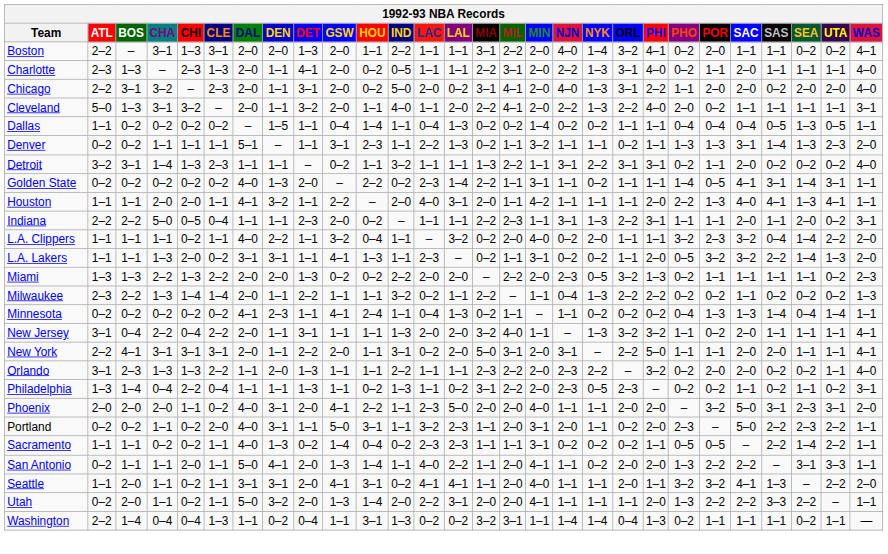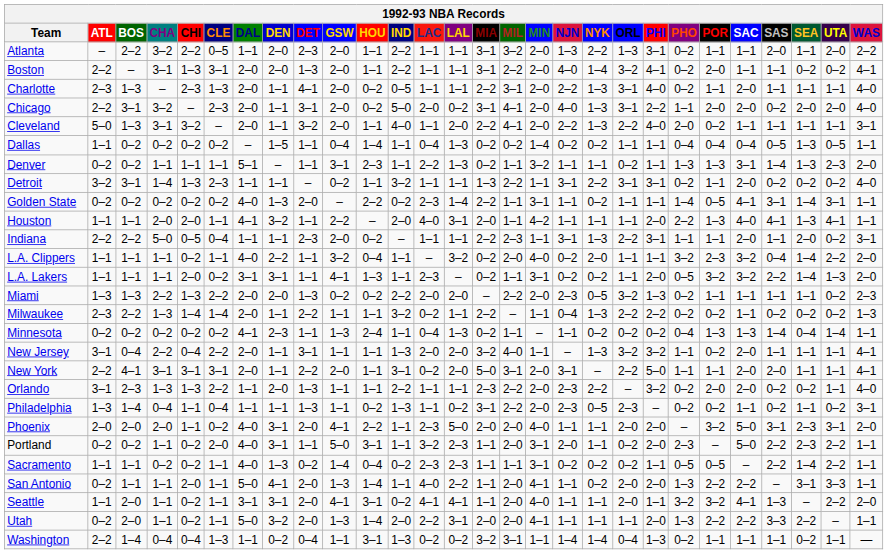 <table class="wikitable" style="font-size:95%; text-align:center;">
 <tr>
 <th colspan=28>1992-93 NBA Records</th>
 </tr>
 <tr>
 <th width=100>Team</th>
 <th style="background:#FF0000;color:#FFFFFF;width=35">ATL</th>
 <th style="background:#006400;color:#FFFFFF;width=35">BOS</th>
 <th style="background:#008080;color:#800080;width=35">CHA</th>
 <th style="background:#FF0000;color:#000000;width=35">CHI</th>
 <th style="background:#000080;color:#FF8C00;width=35">CLE</th>
 <th style="background:#008000;color:#00008B;width=35">DAL</th>
 <th style="background:#0000CD;color:#FFD700;width=35">DEN</th>
 <th style="background:#0000FF;color:#FF0000;width=35">DET</th>
 <th style="background:#0000FF;color:#FFD700;width=35">GSW</th>
 <th style="background:#FF0000;color:#FFD700;width=35">HOU</th>
 <th style="background:#000080;color:#FFD700;width=35">IND</th>
 <th style="background:#F9160D;color:#1A2E8B;width=35">LAC</th>
 <th style="background:#800080;color:#FFD700;width=35">LAL</th>
 <th style="background:#000000;color:#8B0000;width=35">MIA</th>
 <th style="background:#006400;color:#B22222;width=35">MIL</th>
 <th style="background:#0000FF;color:#228B22;width=35">MIN</th>
 <th style="background:#DC143C;color:#0000CD;width=35">NJN</th>
 <th style="background:#0000FF;color:#FF8C00;width=35">NYK</th>
 <th style="background:#0000FF;color:#000000;width=35">ORL</th>
 <th style="background:#FF0000;color:#0000FF;width=35">PHI</th>
 <th style="background:#800080;color:#FF4500;width=35">PHO</th>
 <th style="background:#000000;color:#FF0000;width=35">POR</th>
 <th style="background:#0000FF;color:#FFFFFF;width=35">SAC</th>
 <th style="background:#000000;color:#C0C0C0;width=35">SAS</th>
 <th style="background:#005831;color:#FFC322;width=35">SEA</th>
 <th style="background:#36004A;color:#FFFF00;width=35">UTA</th>
 <th style="background:#DC143C;color:#0000CD;width=35">WAS</th>
+</tr>
+<tr>
+<td style="text-align:left;"><a href='#'>Atlanta</a></td>
+<td>–</td>
+<td>2–2</td>
+<td>3–2</td>
+<td>2–2</td>
+<td>0–5</td>
+<td>1–1</td>
+<td>2–0</td>
+<td>2–3</td>
+<td>2–0</td>
+<td>1–1</td>
+<td>2–2</td>
+<td>1–1</td>
+<td>1–1</td>
+<td>3–1</td>
+<td>3–2</td>
+<td>2–0</td>
+<td>1–3</td>
+<td>2–2</td>
+<td>1–3</td>
+<td>3–1</td>
+<td>0–2</td>
+<td>1–1</td>
+<td>1–1</td>
+<td>2–0</td>
+<td>1–1</td>
+<td>2–0</td>
+<td>2–2</td>
 </tr>
 <tr>
 <td style="text-align:left;"><a href='#'>Boston</a></td>
 <td>2–2</td>
 <td>–</td>
 <td>3–1</td>
 <td>1–3</td>
 <td>3–1</td>
 <td>2–0</td>
 <td>2–0</td>
 <td>1–3</td>
 <td>2–0</td>
 <td>1–1</td>
 <td>2–2</td>
 <td>1–1</td>
 <td>1–1</td>
 <td>3–1</td>
 <td>2–2</td>
 <td>2–0</td>
 <td>4–0</td>
 <td>1–4</td>
 <td>3–2</td>
 <td>4–1</td>
 <td>0–2</td>
 <td>2–0</td>
 <td>1–1</td>
 <td>1–1</td>
 <td>0–2</td>
 <td>0–2</td>
 <td>4–1</td>
 </tr>
 <tr>
 <td style="text-align:left;"><a href='#'>Charlotte</a></td>
 <td>2–3</td>
 <td>1–3</td>
 <td>–</td>
 <td>2–3</td>
 <td>1–3</td>
 <td>2–0</td>
 <td>1–1</td>
 <td>4–1</td>
 <td>2–0</td>
 <td>0–2</td>
 <td>0–5</td>
 <td>1–1</td>
 <td>1–1</td>
 <td>2–2</td>
 <td>3–1</td>
 <td>2–0</td>
 <td>2–2</td>
 <td>1–3</td>
 <td>3–1</td>
 <td>4–0</td>
 <td>0–2</td>
 <td>1–1</td>
 <td>2–0</td>
 <td>1–1</td>
 <td>1–1</td>
 <td>1–1</td>
 <td>4–0</td>
 </tr>
 <tr>
 <td style="text-align:left;"><a href='#'>Chicago</a></td>
 <td>2–2</td>
 <td>3–1</td>
 <td>3–2</td>
 <td>–</td>
 <td>2–3</td>
 <td>2–0</td>
 <td>1–1</td>
 <td>3–1</td>
 <td>2–0</td>
 <td>0–2</td>
 <td>5–0</td>
 <td>2–0</td>
 <td>0–2</td>
 <td>3–1</td>
 <td>4–1</td>
 <td>2–0</td>
 <td>4–0</td>
 <td>1–3</td>
 <td>3–1</td>
 <td>2–2</td>
 <td>1–1</td>
 <td>2–0</td>
 <td>2–0</td>
 <td>0–2</td>
 <td>2–0</td>
 <td>2–0</td>
 <td>4–0</td>
 </tr>
 <tr>
 <td style="text-align:left;"><a href='#'>Cleveland</a></td>
 <td>5–0</td>
 <td>1–3</td>
 <td>3–1</td>
 <td>3–2</td>
 <td>–</td>
 <td>2–0</td>
 <td>1–1</td>
 <td>3–2</td>
 <td>2–0</td>
 <td>1–1</td>
 <td>4–0</td>
 <td>1–1</td>
 <td>2–0</td>
 <td>2–2</td>
 <td>4–1</td>
 <td>2–0</td>
 <td>2–2</td>
 <td>1–3</td>
 <td>2–2</td>
 <td>4–0</td>
 <td>2–0</td>
 <td>0–2</td>
 <td>1–1</td>
 <td>1–1</td>
 <td>1–1</td>
 <td>1–1</td>
 <td>3–1</td>
 </tr>
 <tr>
 <td style="text-align:left;"><a href='#'>Dallas</a></td>
 <td>1–1</td>
 <td>0–2</td>
 <td>0–2</td>
 <td>0–2</td>
 <td>0–2</td>
 <td>–</td>
 <td>1–5</td>
 <td>1–1</td>
 <td>0–4</td>
 <td>1–4</td>
 <td>1–1</td>
 <td>0–4</td>
 <td>1–3</td>
 <td>0–2</td>
 <td>0–2</td>
 <td>1–4</td>
 <td>0–2</td>
 <td>0–2</td>
 <td>1–1</td>
 <td>1–1</td>
 <td>0–4</td>
 <td>0–4</td>
 <td>0–4</td>
 <td>0–5</td>
 <td>1–3</td>
 <td>0–5</td>
 <td>1–1</td>
 </tr>
 <tr>
 <td style="text-align:left;"><a href='#'>Denver</a></td>
 <td>0–2</td>
 <td>0–2</td>
 <td>1–1</td>
 <td>1–1</td>
 <td>1–1</td>
 <td>5–1</td>
 <td>–</td>
 <td>1–1</td>
 <td>3–1</td>
 <td>2–3</td>
 <td>1–1</td>
 <td>2–2</td>
 <td>1–3</td>
 <td>0–2</td>
 <td>1–1</td>
 <td>3–2</td>
 <td>1–1</td>
 <td>1–1</td>
 <td>0–2</td>
 <td>1–1</td>
 <td>1–3</td>
 <td>1–3</td>
 <td>3–1</td>
 <td>1–4</td>
 <td>1–3</td>
 <td>2–3</td>
 <td>2–0</td>
 </tr>
 <tr>
 <td style="text-align:left;"><a href='#'>Detroit</a></td>
 <td>3–2</td>
 <td>3–1</td>
 <td>1–4</td>
 <td>1–3</td>
 <td>2–3</td>
 <td>1–1</td>
 <td>1–1</td>
 <td>–</td>
 <td>0–2</td>
 <td>1–1</td>
 <td>3–2</td>
 <td>1–1</td>
 <td>1–1</td>
 <td>1–3</td>
 <td>2–2</td>
 <td>1–1</td>
 <td>3–1</td>
 <td>2–2</td>
 <td>3–1</td>
 <td>3–1</td>
 <td>0–2</td>
 <td>1–1</td>
 <td>2–0</td>
 <td>0–2</td>
 <td>0–2</td>
 <td>0–2</td>
 <td>4–0</td>
 </tr>
 <tr>
 <td style="text-align:left;"><a href='#'>Golden State</a></td>
 <td>0–2</td>
 <td>0–2</td>
 <td>0–2</td>
 <td>0–2</td>
 <td>0–2</td>
 <td>4–0</td>
 <td>1–3</td>
 <td>2–0</td>
 <td>–</td>
 <td>2–2</td>
 <td>0–2</td>
 <td>2–3</td>
 <td>1–4</td>
 <td>2–2</td>
 <td>1–1</td>
 <td>3–1</td>
 <td>1–1</td>
 <td>0–2</td>
 <td>1–1</td>
 <td>1–1</td>
 <td>1–4</td>
 <td>0–5</td>
 <td>4–1</td>
 <td>3–1</td>
 <td>1–4</td>
 <td>3–1</td>
 <td>1–1</td>
 </tr>
 <tr>
 <td style="text-align:left;"><a href='#'>Houston</a></td>
 <td>1–1</td>
 <td>1–1</td>
 <td>2–0</td>
 <td>2–0</td>
 <td>1–1</td>
 <td>4–1</td>
 <td>3–2</td>
 <td>1–1</td>
 <td>2–2</td>
 <td>–</td>
 <td>2–0</td>
 <td>4–0</td>
 <td>3–1</td>
 <td>2–0</td>
 <td>1–1</td>
 <td>4–2</td>
 <td>1–1</td>
 <td>1–1</td>
 <td>1–1</td>
 <td>2–0</td>
 <td>2–2</td>
 <td>1–3</td>
 <td>4–0</td>
 <td>4–1</td>
 <td>1–3</td>
 <td>4–1</td>
 <td>1–1</td>
 </tr>
 <tr>
 <td style="text-align:left;"><a href='#'>Indiana</a></td>
 <td>2–2</td>
 <td>2–2</td>
 <td>5–0</td>
 <td>0–5</td>
 <td>0–4</td>
 <td>1–1</td>
 <td>1–1</td>
 <td>2–3</td>
 <td>2–0</td>
 <td>0–2</td>
 <td>–</td>
 <td>1–1</td>
 <td>1–1</td>
 <td>2–2</td>
 <td>2–3</td>
 <td>1–1</td>
 <td>3–1</td>
 <td>1–3</td>
 <td>2–2</td>
 <td>3–1</td>
 <td>1–1</td>
 <td>1–1</td>
 <td>2–0</td>
 <td>1–1</td>
 <td>2–0</td>
 <td>0–2</td>
 <td>3–1</td>
 </tr>
 <tr>
 <td style="text-align:left;"><a href='#'>L.A. Clippers</a></td>
 <td>1–1</td>
 <td>1–1</td>
 <td>1–1</td>
 <td>0–2</td>
 <td>1–1</td>
 <td>4–0</td>
 <td>2–2</td>
 <td>1–1</td>
 <td>3–2</td>
 <td>0–4</td>
 <td>1–1</td>
 <td>–</td>
 <td>3–2</td>
 <td>0–2</td>
 <td>2–0</td>
 <td>4–0</td>
 <td>0–2</td>
 <td>2–0</td>
 <td>1–1</td>
 <td>1–1</td>
 <td>3–2</td>
 <td>2–3</td>
 <td>3–2</td>
 <td>0–4</td>
 <td>1–4</td>
 <td>2–2</td>
 <td>2–0</td>
 </tr>
 <tr>
 <td style="text-align:left;"><a href='#'>L.A. Lakers</a></td>
 <td>1–1</td>
 <td>1–1</td>
-<td>1–3</td>
+<td>1–1</td>
 <td>2–0</td>
 <td>0–2</td>
 <td>3–1</td>
 <td>3–1</td>
 <td>1–1</td>
 <td>4–1</td>
 <td>1–3</td>
 <td>1–1</td>
 <td>2–3</td>
 <td>–</td>
 <td>0–2</td>
 <td>1–1</td>
 <td>3–1</td>
 <td>0–2</td>
 <td>0–2</td>
 <td>1–1</td>
 <td>2–0</td>
 <td>0–5</td>
 <td>3–2</td>
 <td>3–2</td>
 <td>2–2</td>
 <td>1–4</td>
 <td>1–3</td>
 <td>2–0</td>
 </tr>
 <tr>
 <td style="text-align:left;"><a href='#'>Miami</a></td>
 <td>1–3</td>
 <td>1–3</td>
 <td>2–2</td>
 <td>1–3</td>
 <td>2–2</td>
 <td>2–0</td>
 <td>2–0</td>
 <td>1–3</td>
 <td>0–2</td>
 <td>0–2</td>
 <td>2–2</td>
 <td>2–0</td>
 <td>2–0</td>
 <td>–</td>
 <td>2–2</td>
 <td>2–0</td>
 <td>2–3</td>
 <td>0–5</td>
 <td>3–2</td>
 <td>1–3</td>
 <td>0–2</td>
 <td>1–1</td>
 <td>1–1</td>
 <td>1–1</td>
 <td>1–1</td>
 <td>0–2</td>
 <td>2–3</td>
 </tr>
 <tr>
 <td style="text-align:left;"><a href='#'>Milwaukee</a></td>
 <td>2–3</td>
 <td>2–2</td>
 <td>1–3</td>
 <td>1–4</td>
 <td>1–4</td>
 <td>2–0</td>
 <td>1–1</td>
 <td>2–2</td>
 <td>1–1</td>
 <td>1–1</td>
 <td>3–2</td>
 <td>0–2</td>
 <td>1–1</td>
 <td>2–2</td>
 <td>–</td>
 <td>1–1</td>
 <td>0–4</td>
 <td>1–3</td>
 <td>2–2</td>
 <td>2–2</td>
 <td>0–2</td>
 <td>0–2</td>
 <td>1–1</td>
 <td>0–2</td>
 <td>0–2</td>
 <td>0–2</td>
 <td>1–3</td>
 </tr>
 <tr>
 <td style="text-align:left;"><a href='#'>Minnesota</a></td>
 <td>0–2</td>
 <td>0–2</td>
 <td>0–2</td>
 <td>0–2</td>
 <td>0–2</td>
 <td>4–1</td>
 <td>2–3</td>
 <td>1–1</td>
-<td>4–1</td>
+<td>1–3</td>
 <td>2–4</td>
 <td>1–1</td>
 <td>0–4</td>
 <td>1–3</td>
 <td>0–2</td>
 <td>1–1</td>
 <td>–</td>
 <td>1–1</td>
 <td>0–2</td>
 <td>0–2</td>
 <td>0–2</td>
 <td>0–4</td>
 <td>1–3</td>
 <td>1–3</td>
 <td>1–4</td>
 <td>0–4</td>
 <td>1–4</td>
 <td>1–1</td>
 </tr>
 <tr>
 <td style="text-align:left;"><a href='#'>New Jersey</a></td>
 <td>3–1</td>
 <td>0–4</td>
 <td>2–2</td>
 <td>0–4</td>
 <td>2–2</td>
 <td>2–0</td>
 <td>1–1</td>
 <td>3–1</td>
 <td>1–1</td>
 <td>1–1</td>
 <td>1–3</td>
 <td>2–0</td>
 <td>2–0</td>
 <td>3–2</td>
 <td>4–0</td>
 <td>1–1</td>
 <td>–</td>
 <td>1–3</td>
 <td>3–2</td>
 <td>3–2</td>
 <td>1–1</td>
 <td>0–2</td>
 <td>2–0</td>
 <td>1–1</td>
 <td>1–1</td>
 <td>1–1</td>
 <td>4–1</td>
 </tr>
 <tr>
 <td style="text-align:left;"><a href='#'>New York</a></td>
 <td>2–2</td>
 <td>4–1</td>
 <td>3–1</td>
 <td>3–1</td>
 <td>3–1</td>
 <td>2–0</td>
 <td>1–1</td>
 <td>2–2</td>
 <td>2–0</td>
 <td>1–1</td>
 <td>3–1</td>
 <td>0–2</td>
 <td>2–0</td>
 <td>5–0</td>
 <td>3–1</td>
 <td>2–0</td>
 <td>3–1</td>
 <td>–</td>
 <td>2–2</td>
 <td>5–0</td>
 <td>1–1</td>
 <td>1–1</td>
 <td>2–0</td>
 <td>2–0</td>
 <td>1–1</td>
 <td>1–1</td>
 <td>4–1</td>
 </tr>
 <tr>
 <td style="text-align:left;"><a href='#'>Orlando</a></td>
 <td>3–1</td>
 <td>2–3</td>
 <td>1–3</td>
 <td>1–3</td>
 <td>2–2</td>
 <td>1–1</td>
 <td>2–0</td>
 <td>1–3</td>
 <td>1–1</td>
 <td>1–1</td>
 <td>2–2</td>
 <td>1–1</td>
 <td>1–1</td>
 <td>2–3</td>
 <td>2–2</td>
 <td>2–0</td>
 <td>2–3</td>
 <td>2–2</td>
 <td>–</td>
 <td>3–2</td>
 <td>0–2</td>
 <td>2–0</td>
 <td>2–0</td>
 <td>0–2</td>
 <td>0–2</td>
 <td>1–1</td>
 <td>4–0</td>
 </tr>
 <tr>
 <td style="text-align:left;"><a href='#'>Philadelphia</a></td>
 <td>1–3</td>
 <td>1–4</td>
 <td>0–4</td>
-<td>2–2</td>
+<td>1–1</td>
 <td>0–4</td>
 <td>1–1</td>
 <td>1–1</td>
 <td>1–3</td>
 <td>1–1</td>
 <td>0–2</td>
 <td>1–3</td>
 <td>1–1</td>
 <td>0–2</td>
 <td>3–1</td>
 <td>2–2</td>
 <td>2–0</td>
 <td>2–3</td>
 <td>0–5</td>
 <td>2–3</td>
 <td>–</td>
 <td>0–2</td>
 <td>0–2</td>
 <td>1–1</td>
 <td>0–2</td>
 <td>1–1</td>
 <td>0–2</td>
 <td>3–1</td>
 </tr>
 <tr>
 <td style="text-align:left;"><a href='#'>Phoenix</a></td>
 <td>2–0</td>
 <td>2–0</td>
 <td>2–0</td>
 <td>1–1</td>
 <td>0–2</td>
 <td>4–0</td>
 <td>3–1</td>
 <td>2–0</td>
 <td>4–1</td>
 <td>2–2</td>
 <td>1–1</td>
 <td>2–3</td>
 <td>5–0</td>
 <td>2–0</td>
 <td>2–0</td>
 <td>4–0</td>
 <td>1–1</td>
 <td>1–1</td>
 <td>2–0</td>
 <td>2–0</td>
 <td>–</td>
 <td>3–2</td>
 <td>5–0</td>
 <td>3–1</td>
 <td>2–3</td>
 <td>3–1</td>
 <td>2–0</td>
 </tr>
 <tr>
 <td style="text-align:left;">Portland</td>
 <td>0–2</td>
 <td>0–2</td>
 <td>1–1</td>
 <td>0–2</td>
 <td>2–0</td>
 <td>4–0</td>
 <td>3–1</td>
 <td>1–1</td>
 <td>5–0</td>
 <td>3–1</td>
 <td>1–1</td>
 <td>3–2</td>
 <td>2–3</td>
 <td>1–1</td>
 <td>2–0</td>
 <td>3–1</td>
 <td>2–0</td>
 <td>1–1</td>
 <td>0–2</td>
 <td>2–0</td>
 <td>2–3</td>
 <td>–</td>
 <td>5–0</td>
 <td>2–2</td>
 <td>2–3</td>
 <td>2–2</td>
 <td>1–1</td>
 </tr>
 <tr>
 <td style="text-align:left;"><a href='#'>Sacramento</a></td>
 <td>1–1</td>
 <td>1–1</td>
 <td>0–2</td>
 <td>0–2</td>
 <td>1–1</td>
 <td>4–0</td>
 <td>1–3</td>
 <td>0–2</td>
 <td>1–4</td>
 <td>0–4</td>
 <td>0–2</td>
 <td>2–3</td>
 <td>2–3</td>
 <td>1–1</td>
 <td>1–1</td>
 <td>3–1</td>
 <td>0–2</td>
 <td>0–2</td>
 <td>0–2</td>
 <td>1–1</td>
 <td>0–5</td>
 <td>0–5</td>
 <td>–</td>
 <td>2–2</td>
 <td>1–4</td>
 <td>2–2</td>
 <td>1–1</td>
 </tr>
 <tr>
 <td style="text-align:left;"><a href='#'>San Antonio</a></td>
 <td>0–2</td>
 <td>1–1</td>
 <td>1–1</td>
 <td>2–0</td>
 <td>1–1</td>
 <td>5–0</td>
 <td>4–1</td>
 <td>2–0</td>
 <td>1–3</td>
 <td>1–4</td>
 <td>1–1</td>
 <td>4–0</td>
 <td>2–2</td>
 <td>1–1</td>
 <td>2–0</td>
 <td>4–1</td>
 <td>1–1</td>
 <td>0–2</td>
 <td>2–0</td>
 <td>2–0</td>
 <td>1–3</td>
 <td>2–2</td>
 <td>2–2</td>
 <td>–</td>
 <td>3–1</td>
 <td>3–3</td>
 <td>1–1</td>
 </tr>
 <tr>
 <td style="text-align:left;"><a href='#'>Seattle</a></td>
 <td>1–1</td>
 <td>2–0</td>
 <td>1–1</td>
 <td>0–2</td>
 <td>1–1</td>
 <td>3–1</td>
 <td>3–1</td>
 <td>2–0</td>
 <td>4–1</td>
 <td>3–1</td>
 <td>0–2</td>
 <td>4–1</td>
 <td>4–1</td>
 <td>1–1</td>
 <td>2–0</td>
 <td>4–0</td>
 <td>1–1</td>
 <td>1–1</td>
 <td>2–0</td>
 <td>1–1</td>
 <td>3–2</td>
 <td>3–2</td>
 <td>4–1</td>
 <td>1–3</td>
 <td>–</td>
 <td>2–2</td>
 <td>2–0</td>
 </tr>
 <tr>
 <td style="text-align:left;"><a href='#'>Utah</a></td>
 <td>0–2</td>
 <td>2–0</td>
 <td>1–1</td>
 <td>0–2</td>
 <td>1–1</td>
 <td>5–0</td>
 <td>3–2</td>
 <td>2–0</td>
 <td>1–3</td>
 <td>1–4</td>
 <td>2–0</td>
 <td>2–2</td>
 <td>3–1</td>
 <td>2–0</td>
 <td>2–0</td>
 <td>4–1</td>
 <td>1–1</td>
 <td>1–1</td>
 <td>1–1</td>
 <td>2–0</td>
 <td>1–3</td>
 <td>2–2</td>
 <td>2–2</td>
 <td>3–3</td>
 <td>2–2</td>
 <td>–</td>
 <td>1–1</td>
 </tr>
 <tr>
 <td style="text-align:left;"><a href='#'>Washington</a></td>
 <td>2–2</td>
 <td>1–4</td>
 <td>0–4</td>
 <td>0–4</td>
 <td>1–3</td>
 <td>1–1</td>
 <td>0–2</td>
 <td>0–4</td>
 <td>1–1</td>
 <td>3–1</td>
 <td>1–3</td>
 <td>0–2</td>
 <td>0–2</td>
 <td>3–2</td>
 <td>3–1</td>
 <td>1–1</td>
 <td>1–4</td>
 <td>1–4</td>
 <td>0–4</td>
 <td>1–3</td>
 <td>0–2</td>
 <td>1–1</td>
 <td>1–1</td>
 <td>1–1</td>
 <td>0–2</td>
 <td>1–1</td>
 <td>—</td>
 </tr>
 </table>
